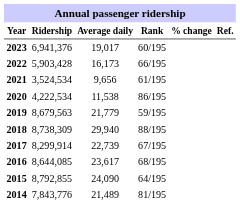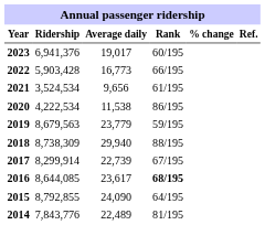 <table class="toccolours" cellpadding="4" cellspacing="0" style="text-align:right;">
 <tr>
 <th colspan="6"  style="background-color:#ccf; background-color:#ccf; font-size:110%; text-align:center;">Annual passenger ridership</th>
 </tr>
 <tr style="font-size:95%; text-align:center">
 <th style="border-bottom:1px solid black">Year</th>
 <th style="border-bottom:1px solid black">Ridership</th>
 <th style="border-bottom:1px solid black">Average daily</th>
 <th style="border-bottom:1px solid black">Rank</th>
 <th style="border-bottom:1px solid black">% change</th>
 <th style="border-bottom:1px solid black">Ref.</th>
 </tr>
 <tr style="text-align:center;">
 <td><strong>2023</strong></td>
 <td>6,941,376</td>
 <td>19,017</td>
 <td>60/195</td>
 <td></td>
 <td></td>
 </tr>
 <tr style="text-align:center;">
 <td><strong>2022</strong></td>
 <td>5,903,428</td>
-<td>16,173</td>
+<td>16,773</td>
 <td>66/195</td>
 <td></td>
 <td></td>
 </tr>
 <tr style="text-align:center;">
 <td><strong>2021</strong></td>
 <td>3,524,534</td>
 <td>9,656</td>
 <td>61/195</td>
 <td></td>
 <td></td>
 </tr>
 <tr style="text-align:center;">
 <td><strong>2020</strong></td>
 <td>4,222,534</td>
 <td>11,538</td>
 <td>86/195</td>
 <td></td>
 <td></td>
 </tr>
 <tr style="text-align:center;">
 <td><strong>2019</strong></td>
 <td>8,679,563</td>
-<td>21,779</td>
+<td>23,779</td>
 <td>59/195</td>
 <td></td>
 <td></td>
 </tr>
 <tr style="text-align:center;">
 <td><strong>2018</strong></td>
 <td>8,738,309</td>
 <td>29,940</td>
 <td>88/195</td>
 <td></td>
 <td></td>
 </tr>
 <tr style="text-align:center;">
 <td><strong>2017</strong></td>
 <td>8,299,914</td>
 <td>22,739</td>
 <td>67/195</td>
 <td></td>
 <td></td>
 </tr>
 <tr style="text-align:center;">
 <td><strong>2016</strong></td>
 <td>8,644,085</td>
 <td>23,617</td>
-<td>68/195</td>
+<td><strong>68/195</strong></td>
 <td></td>
 <td></td>
 </tr>
 <tr style="text-align:center;">
 <td><strong>2015</strong></td>
 <td>8,792,855</td>
 <td>24,090</td>
 <td>64/195</td>
 <td></td>
 <td></td>
 </tr>
 <tr style="text-align:center;">
 <td><strong>2014</strong></td>
 <td>7,843,776</td>
-<td>21,489</td>
+<td>22,489</td>
 <td>81/195</td>
 <td></td>
 <td></td>
 </tr>
 </table>
